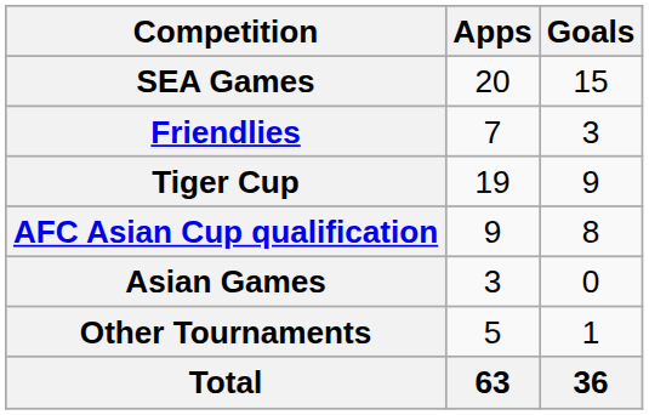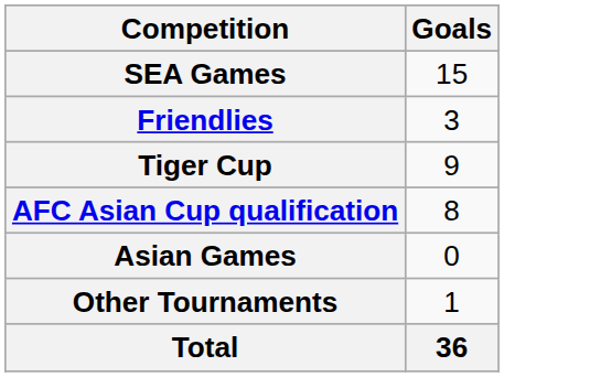 <table class="wikitable plainrowheaders sortable" style="text-align:center; font-size:95%">
 <tr>
 <th scope="col">Competition</th>
-<th scope="col">Apps</th>
 <th scope="col">Goals</th>
 </tr>
 <tr>
 <th scope="row">SEA Games</th>
-<td>20</td>
 <td>15</td>
 </tr>
 <tr>
 <th scope="row"><a href='#'>Friendlies</a></th>
-<td>7</td>
 <td>3</td>
 </tr>
 <tr>
 <th scope="row">Tiger Cup</th>
-<td>19</td>
 <td>9</td>
 </tr>
 <tr>
 <th scope="row"><a href='#'>AFC Asian Cup qualification</a></th>
-<td>9</td>
 <td>8</td>
 </tr>
 <tr>
 <th scope="row">Asian Games</th>
-<td>3</td>
 <td>0</td>
 </tr>
 <tr>
 <th scope="row">Other Tournaments</th>
-<td>5</td>
 <td>1</td>
 </tr>
 <tr>
 <th>Total</th>
-<th>63</th>
 <th>36</th>
 </tr>
 </table>
